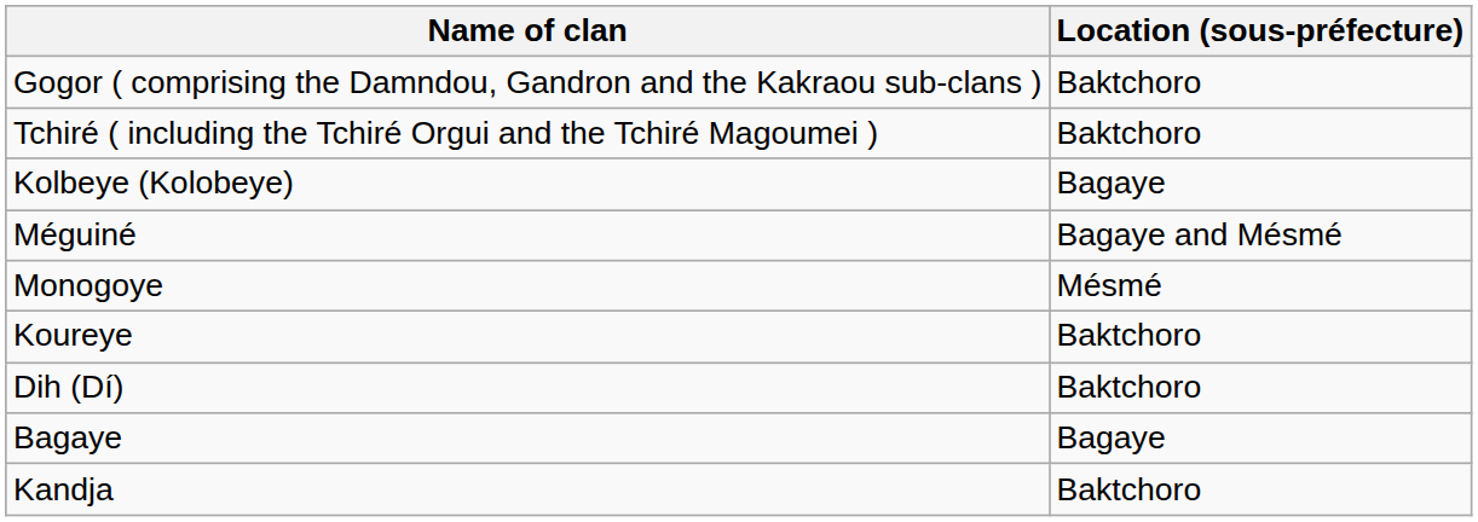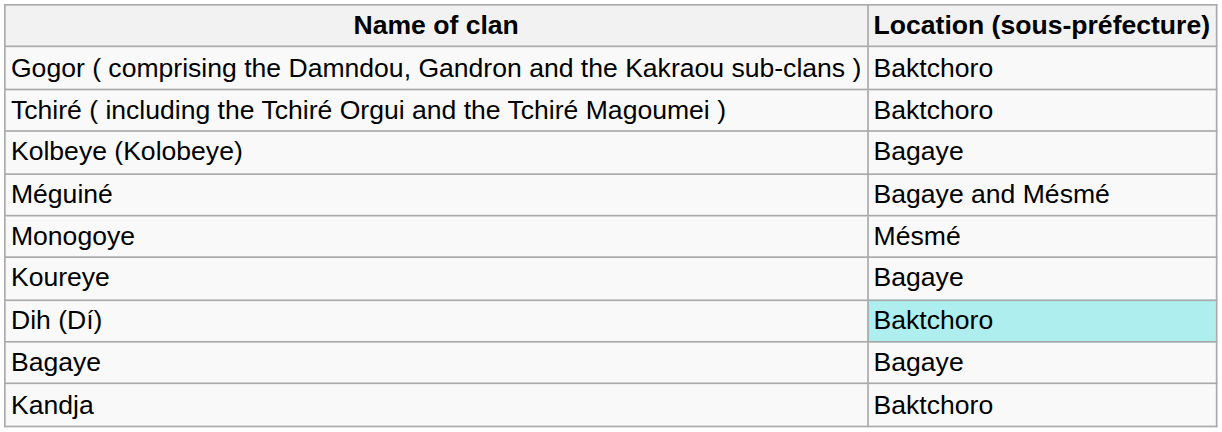 <table class="wikitable">
 <tr>
 <th>Name of clan</th>
 <th>Location (sous-préfecture)</th>
 </tr>
 <tr>
 <td>Gogor ( comprising the Damndou, Gandron and the Kakraou sub-clans )</td>
 <td>Baktchoro</td>
 </tr>
 <tr>
 <td>Tchiré ( including the Tchiré Orgui and the Tchiré Magoumei )</td>
 <td>Baktchoro</td>
 </tr>
 <tr>
 <td>Kolbeye (Kolobeye)</td>
 <td>Bagaye</td>
 </tr>
 <tr>
 <td>Méguiné</td>
 <td>Bagaye and Mésmé</td>
 </tr>
 <tr>
 <td>Monogoye</td>
 <td>Mésmé</td>
 </tr>
 <tr>
 <td>Koureye</td>
-<td>Baktchoro</td>
+<td>Bagaye</td>
 </tr>
 <tr>
 <td>Dih (Dí)</td>
-<td>Baktchoro</td>
+<td style="background: paleturquoise;">Baktchoro</td>
 </tr>
 <tr>
 <td>Bagaye</td>
 <td>Bagaye</td>
 </tr>
 <tr>
 <td>Kandja</td>
 <td>Baktchoro</td>
 </tr>
 </table>
